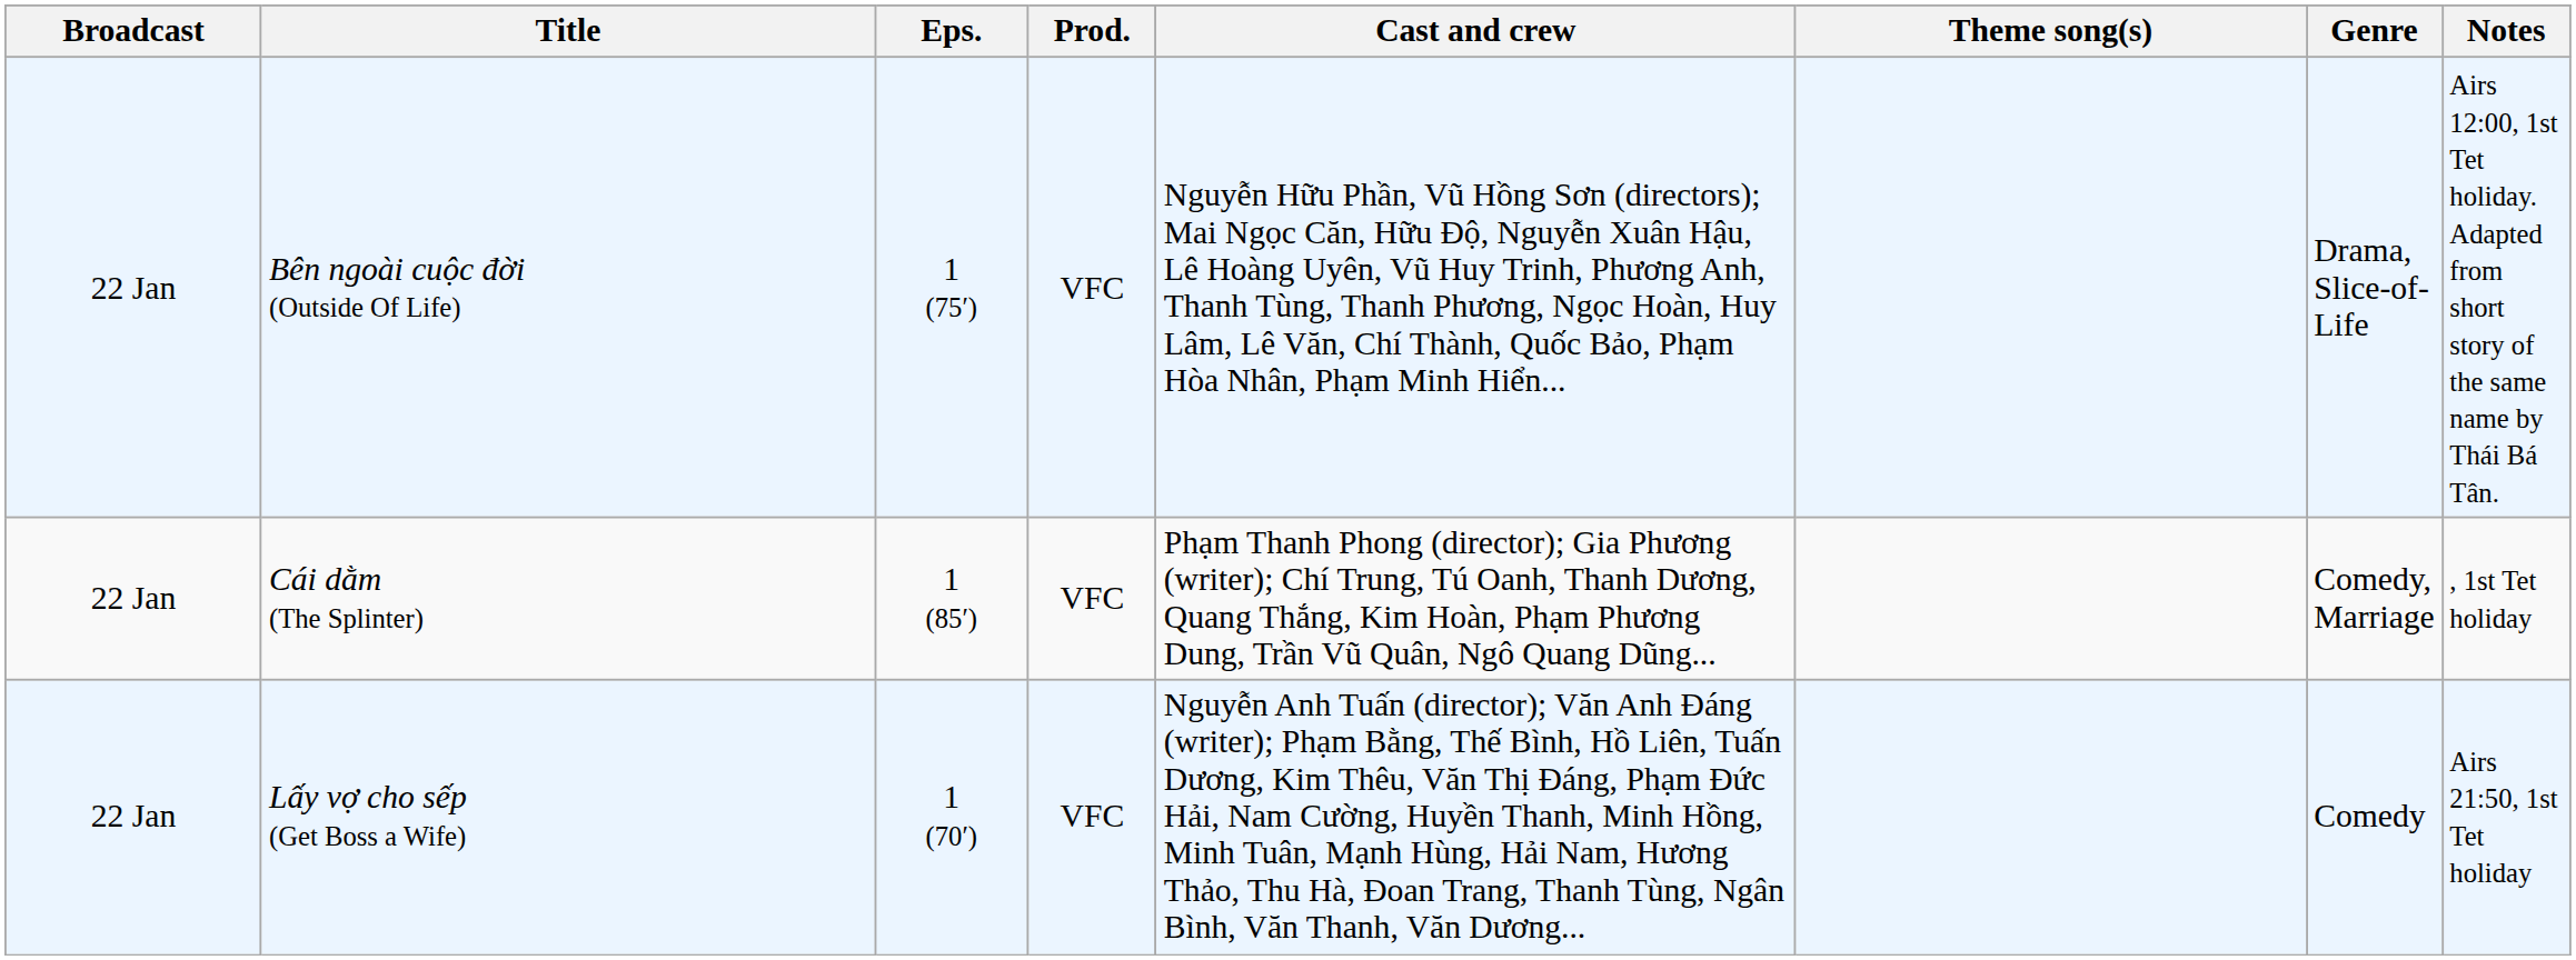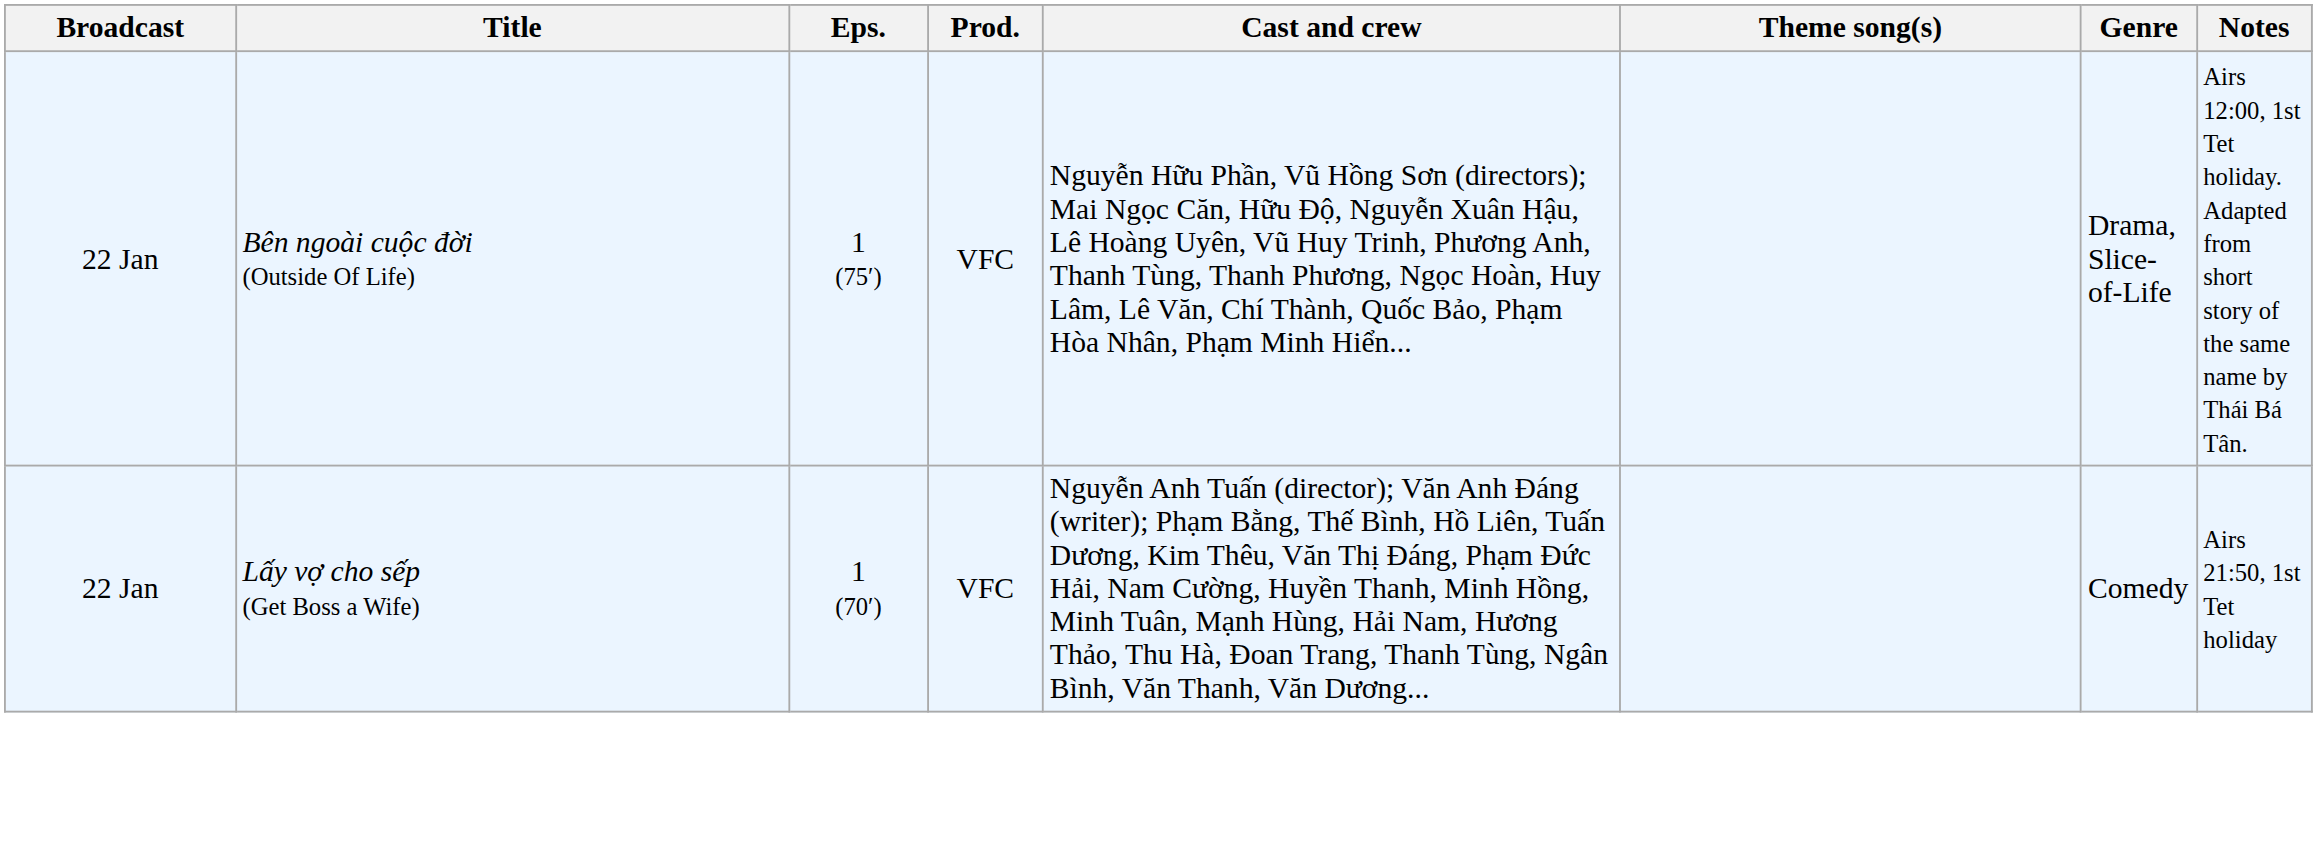 <table class="wikitable sortable">
 <tr>
 <th style="width:10%;">Broadcast</th>
 <th style="width:24%;">Title</th>
 <th style="width:6%;">Eps.</th>
 <th style="width:5%;">Prod.</th>
 <th style="width:25%;">Cast and crew</th>
 <th style="width:20%;">Theme song(s)</th>
 <th style="width:5%;">Genre</th>
 <th style="width:5%;">Notes</th>
 </tr>
 <tr ---- bgcolor="#ebf5ff">
 <td style="text-align:center;">22 Jan<br></td>
 <td><em>Bên ngoài cuộc đời</em> <br><small>(Outside Of Life)</small></td>
 <td style="text-align:center;">1<br><small>(75′)</small></td>
 <td style="text-align:center;">VFC</td>
 <td>Nguyễn Hữu Phần, Vũ Hồng Sơn (directors);  Mai Ngọc Căn, Hữu Độ, Nguyễn Xuân Hậu, Lê Hoàng Uyên, Vũ Huy Trinh, Phương Anh, Thanh Tùng, Thanh Phương, Ngọc Hoàn, Huy Lâm, Lê Văn, Chí Thành, Quốc Bảo, Phạm Hòa Nhân, Phạm Minh Hiển...</td>
 <td></td>
 <td>Drama, Slice-of-Life</td>
 <td><small>Airs 12:00, 1st Tet holiday.<br>Adapted from short story of the same name by Thái Bá Tân.</small></td>
 </tr>
-<tr>
-<td style="text-align:center;">22 Jan</td>
-<td><em>Cái dằm</em> <br><small>(The Splinter)</small></td>
-<td style="text-align:center;">1<br><small>(85′)</small></td>
-<td style="text-align:center;">VFC</td>
-<td>Phạm Thanh Phong (director); Gia Phương (writer); Chí Trung, Tú Oanh, Thanh Dương, Quang Thắng, Kim Hoàn, Phạm Phương Dung, Trần Vũ Quân, Ngô Quang Dũng...</td>
-<td></td>
-<td>Comedy, Marriage</td>
-<td><small>, 1st Tet holiday</small></td>
-</tr>
 <tr ---- bgcolor="#ebf5ff">
 <td style="text-align:center;">22 Jan</td>
 <td><em>Lấy vợ cho sếp</em> <br><small>(Get Boss a Wife)</small></td>
 <td style="text-align:center;">1<br><small>(70′)</small></td>
 <td style="text-align:center;">VFC</td>
 <td>Nguyễn Anh Tuấn (director); Văn Anh Đáng (writer); Phạm Bằng, Thế Bình, Hồ Liên, Tuấn Dương, Kim Thêu, Văn Thị Đáng, Phạm Đức Hải, Nam Cường, Huyền Thanh, Minh Hồng, Minh Tuân, Mạnh Hùng, Hải Nam, Hương Thảo, Thu Hà, Đoan Trang, Thanh Tùng, Ngân Bình, Văn Thanh, Văn Dương...</td>
 <td></td>
 <td>Comedy</td>
 <td><small>Airs 21:50, 1st Tet holiday</small></td>
 </tr>
 </table>
